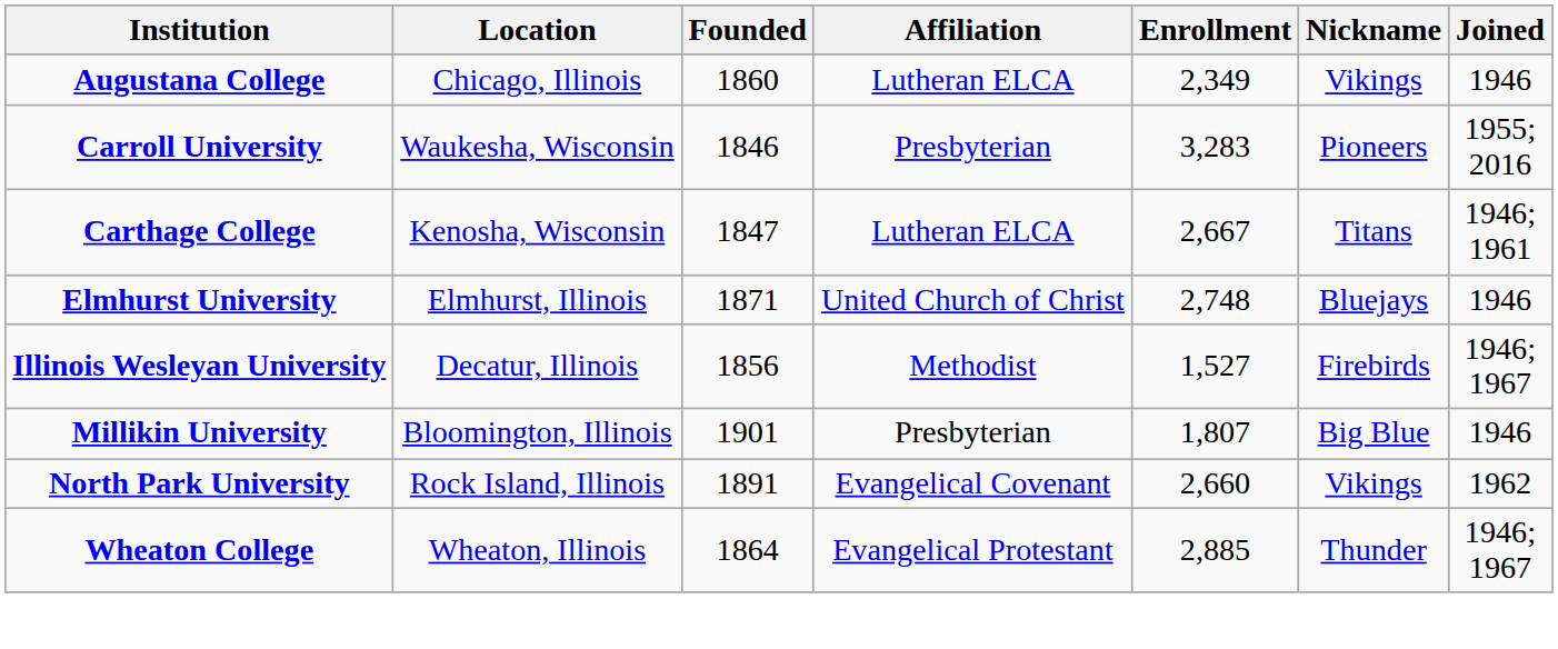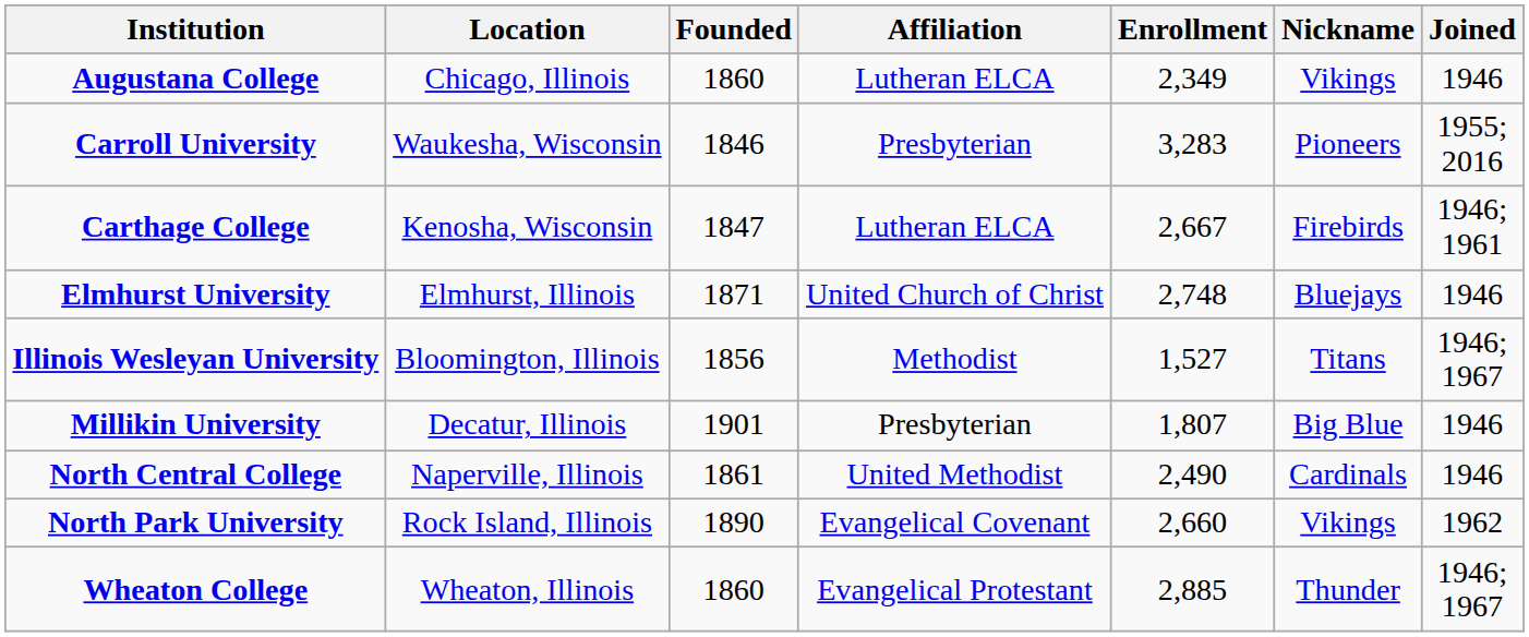 <table class="wikitable sortable" style="text-align:center">
 <tr>
 <th>Institution</th>
 <th>Location</th>
 <th>Founded</th>
 <th>Affiliation</th>
 <th>Enrollment</th>
 <th>Nickname</th>
 <th>Joined</th>
 </tr>
 <tr>
 <td><strong><a href='#'>Augustana College</a></strong></td>
 <td><a href='#'>Chicago, Illinois</a></td>
 <td>1860</td>
 <td><a href='#'>Lutheran ELCA</a></td>
 <td>2,349</td>
 <td><a href='#'>Vikings</a></td>
 <td>1946</td>
 </tr>
 <tr>
 <td><strong><a href='#'>Carroll University</a></strong></td>
 <td><a href='#'>Waukesha, Wisconsin</a></td>
 <td>1846</td>
 <td><a href='#'>Presbyterian</a></td>
 <td>3,283</td>
 <td><a href='#'>Pioneers</a></td>
 <td>1955;<br>2016</td>
 </tr>
 <tr>
 <td><strong><a href='#'>Carthage College</a></strong></td>
 <td><a href='#'>Kenosha, Wisconsin</a></td>
 <td>1847</td>
 <td><a href='#'>Lutheran ELCA</a></td>
 <td>2,667</td>
-<td><a href='#'>Titans</a></td>
+<td><a href='#'>Firebirds</a></td>
 <td>1946;<br>1961</td>
 </tr>
 <tr>
 <td><strong><a href='#'>Elmhurst University</a></strong></td>
 <td><a href='#'>Elmhurst, Illinois</a></td>
 <td>1871</td>
 <td><a href='#'>United Church of Christ</a></td>
 <td>2,748</td>
 <td><a href='#'>Bluejays</a></td>
 <td>1946</td>
 </tr>
 <tr>
 <td><strong><a href='#'>Illinois Wesleyan University</a></strong></td>
-<td><a href='#'>Decatur, Illinois</a></td>
+<td><a href='#'>Bloomington, Illinois</a></td>
 <td>1856</td>
 <td><a href='#'>Methodist</a></td>
 <td>1,527</td>
-<td><a href='#'>Firebirds</a></td>
+<td><a href='#'>Titans</a></td>
 <td>1946;<br>1967</td>
 </tr>
 <tr>
 <td><strong><a href='#'>Millikin University</a></strong></td>
-<td><a href='#'>Bloomington, Illinois</a></td>
+<td><a href='#'>Decatur, Illinois</a></td>
 <td>1901</td>
 <td>Presbyterian</td>
 <td>1,807</td>
 <td><a href='#'>Big Blue</a></td>
 <td>1946</td>
 </tr>
 <tr>
+<td><strong><a href='#'>North Central College</a></strong></td>
+<td><a href='#'>Naperville, Illinois</a></td>
+<td>1861</td>
+<td><a href='#'>United Methodist</a></td>
+<td>2,490</td>
+<td><a href='#'>Cardinals</a></td>
+<td>1946</td>
+</tr>
+<tr>
 <td><strong><a href='#'>North Park University</a></strong></td>
 <td><a href='#'>Rock Island, Illinois</a></td>
-<td>1891</td>
+<td>1890</td>
 <td><a href='#'>Evangelical Covenant</a></td>
 <td>2,660</td>
 <td><a href='#'>Vikings</a></td>
 <td>1962</td>
 </tr>
 <tr>
 <td><strong><a href='#'>Wheaton College</a></strong></td>
 <td><a href='#'>Wheaton, Illinois</a></td>
-<td>1864</td>
+<td>1860</td>
 <td><a href='#'>Evangelical Protestant</a></td>
 <td>2,885</td>
 <td><a href='#'>Thunder</a></td>
 <td>1946;<br>1967</td>
 </tr>
 </table>
